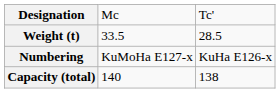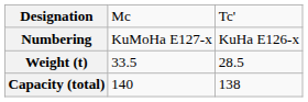 <table class="wikitable">
 <tr>
 <th>Designation</th>
 <td>Mc</td>
 <td>Tc'</td>
 </tr>
 <tr>
+<th>Numbering</th>
+<td>KuMoHa E127-x</td>
+<td>KuHa E126-x</td>
+</tr>
+<tr>
 <th>Weight (t)</th>
 <td>33.5</td>
 <td>28.5</td>
-</tr>
-<tr>
-<th>Numbering</th>
-<td>KuMoHa E127-x</td>
-<td>KuHa E126-x</td>
 </tr>
 <tr>
 <th>Capacity (total)</th>
 <td>140</td>
 <td>138</td>
 </tr>
 </table>
